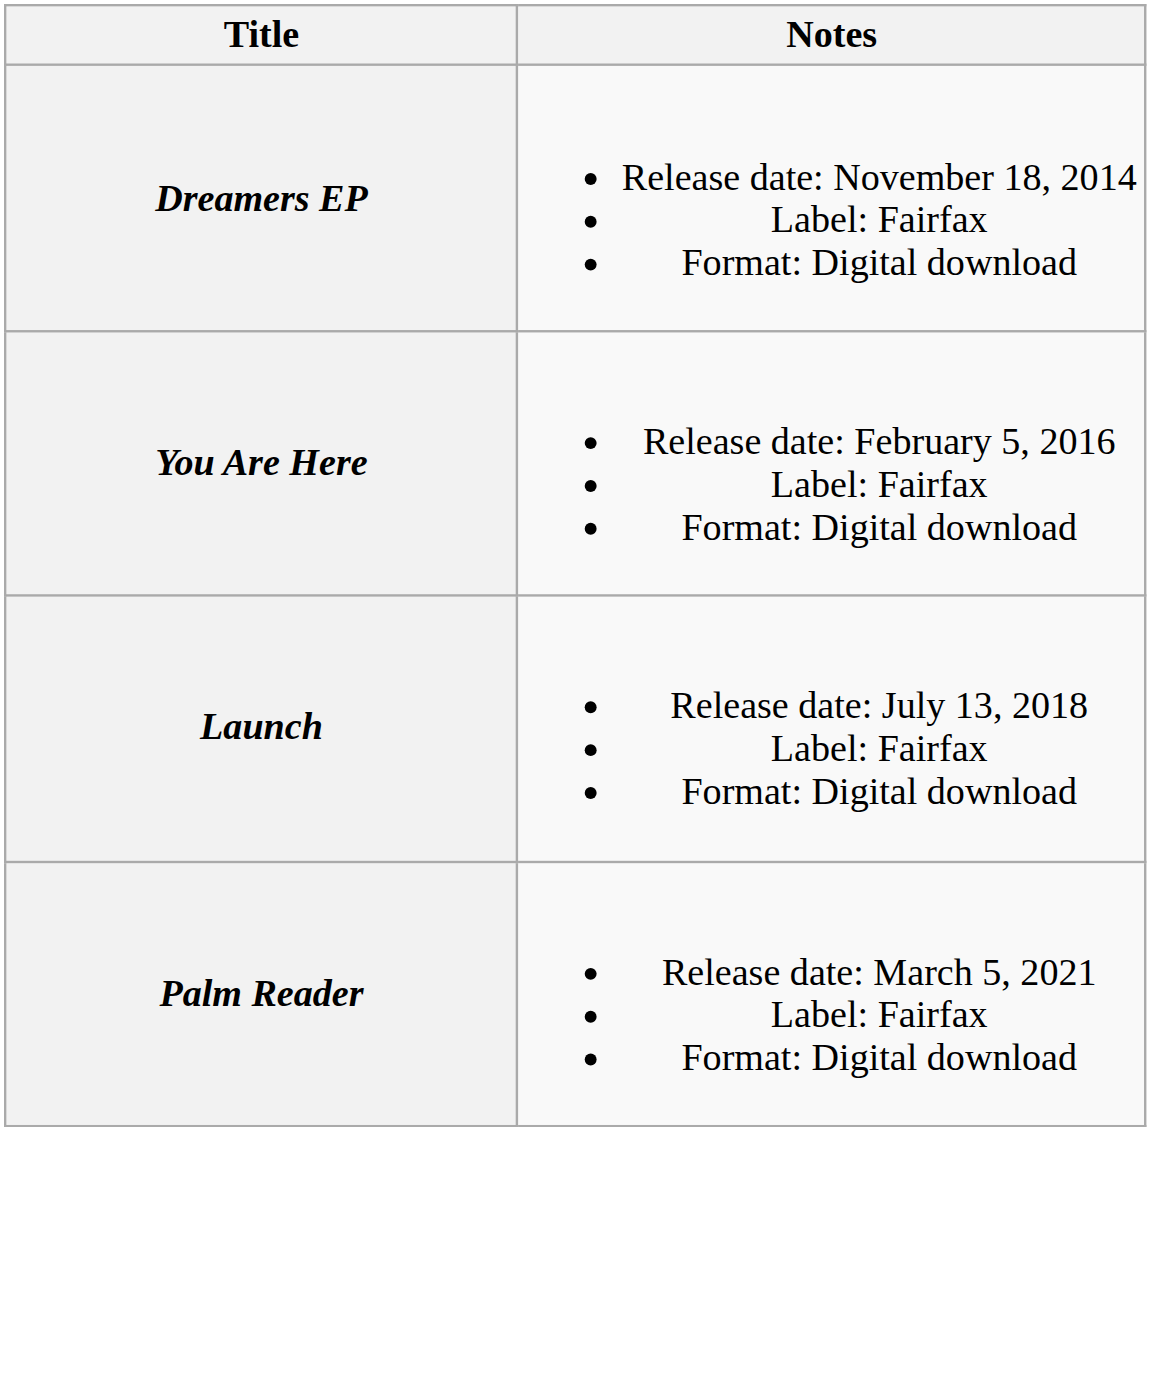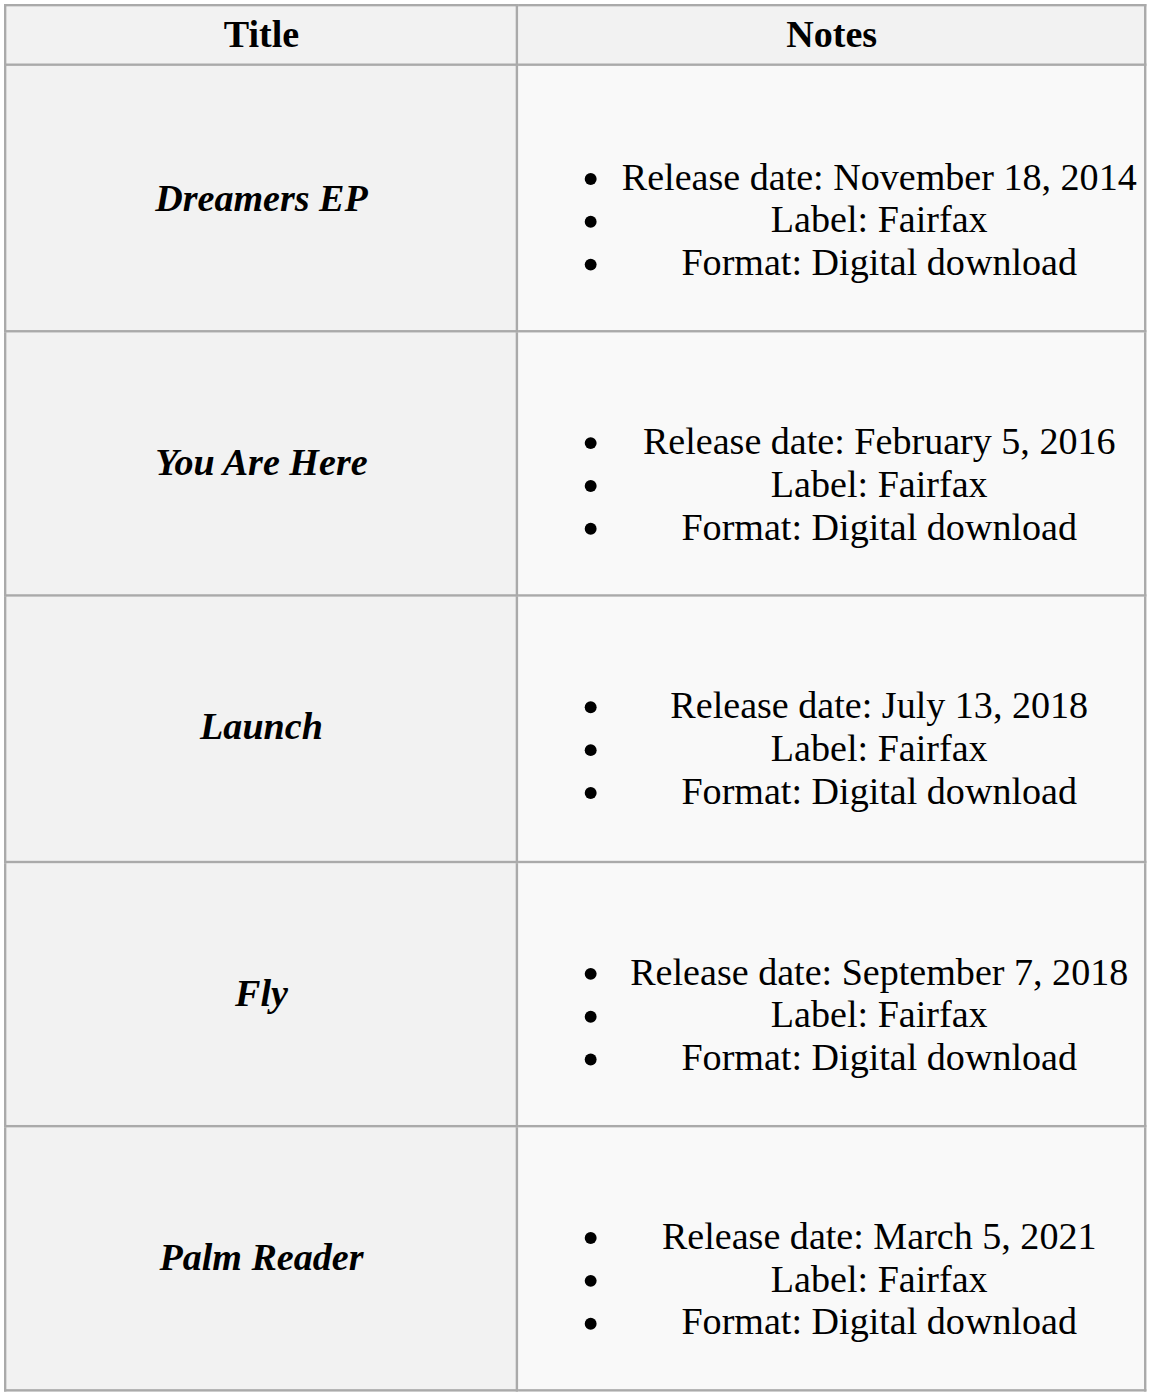 <table class="wikitable plainrowheaders" style="text-align:center;">
 <tr>
 <th scope="col" style="width:13em;">Title</th>
 <th scope="col">Notes</th>
 </tr>
 <tr>
 <th scope="row"><em>Dreamers EP</em></th>
 <td><br><ul><li>Release date: November 18, 2014</li><li>Label: Fairfax</li><li>Format: Digital download</li></ul></td>
 </tr>
 <tr>
 <th scope="row"><em>You Are Here</em></th>
 <td><br><ul><li>Release date: February 5, 2016</li><li>Label: Fairfax</li><li>Format: Digital download</li></ul></td>
 </tr>
 <tr>
 <th scope="row"><em>Launch</em></th>
 <td><br><ul><li>Release date: July 13, 2018</li><li>Label: Fairfax</li><li>Format: Digital download</li></ul></td>
 </tr>
 <tr>
+<th scope="row"><em>Fly</em></th>
+<td><br><ul><li>Release date: September 7, 2018</li><li>Label: Fairfax</li><li>Format: Digital download</li></ul></td>
+</tr>
+<tr>
 <th scope="row"><em>Palm Reader</em></th>
 <td><br><ul><li>Release date: March 5, 2021</li><li>Label: Fairfax</li><li>Format: Digital download</li></ul></td>
 </tr>
 </table>
